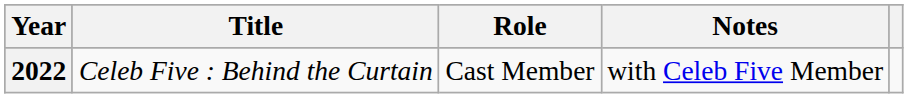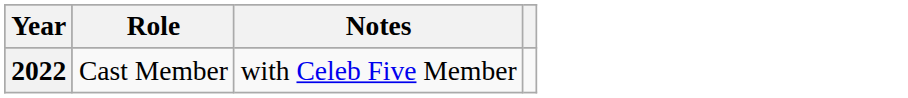 <table class="wikitable sortable plainrowheaders">
 <tr>
 <th scope="col">Year</th>
-<th scope="col">Title</th>
 <th scope="col">Role</th>
 <th scope="col">Notes</th>
 <th scope="col" class="unsortable"></th>
 </tr>
 <tr>
 <th scope="row">2022</th>
-<td><em>Celeb Five : Behind the Curtain</em></td>
 <td>Cast Member</td>
 <td>with  <a href='#'>Celeb Five</a> Member</td>
 <td></td>
 </tr>
 </table>
